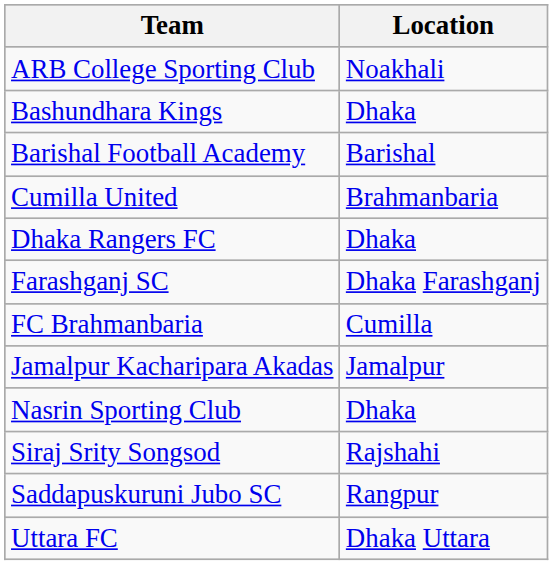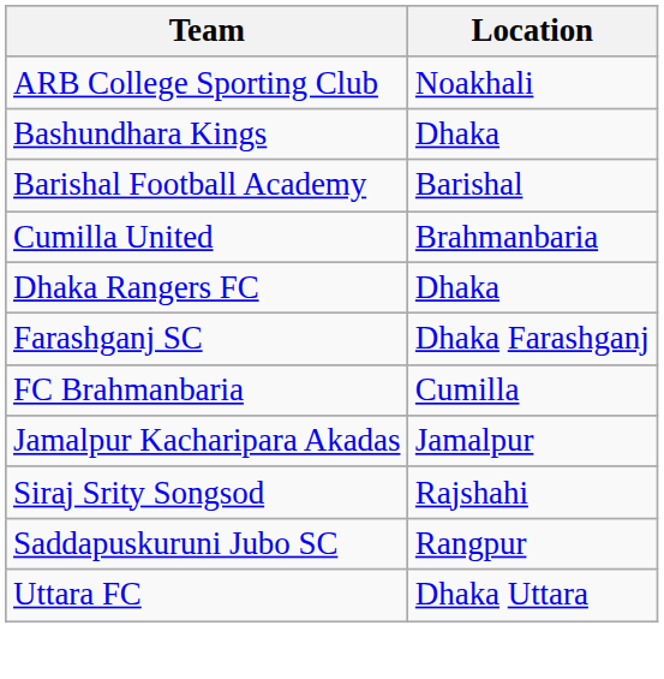 <table class="wikitable sortable">
 <tr>
 <th>Team</th>
 <th>Location</th>
 </tr>
 <tr>
 <td><a href='#'>ARB College Sporting Club</a></td>
 <td><a href='#'>Noakhali</a></td>
 </tr>
 <tr>
 <td><a href='#'>Bashundhara Kings</a></td>
 <td><a href='#'>Dhaka</a></td>
 </tr>
 <tr>
 <td><a href='#'>Barishal Football Academy</a></td>
 <td><a href='#'>Barishal</a></td>
 </tr>
 <tr>
 <td><a href='#'>Cumilla United</a></td>
 <td><a href='#'>Brahmanbaria</a></td>
 </tr>
 <tr>
 <td><a href='#'>Dhaka Rangers FC</a></td>
 <td><a href='#'>Dhaka</a></td>
 </tr>
 <tr>
 <td><a href='#'>Farashganj SC</a></td>
 <td><a href='#'>Dhaka</a> <a href='#'>Farashganj</a></td>
 </tr>
 <tr>
 <td><a href='#'>FC Brahmanbaria</a></td>
 <td><a href='#'>Cumilla</a></td>
 </tr>
 <tr>
 <td><a href='#'>Jamalpur Kacharipara Akadas</a></td>
 <td><a href='#'>Jamalpur</a></td>
 </tr>
 <tr>
-<td><a href='#'>Nasrin Sporting Club</a></td>
-<td><a href='#'>Dhaka</a></td>
-</tr>
-<tr>
 <td><a href='#'>Siraj Srity Songsod</a></td>
 <td><a href='#'>Rajshahi</a></td>
 </tr>
 <tr>
 <td><a href='#'>Saddapuskuruni Jubo SC</a></td>
 <td><a href='#'>Rangpur</a></td>
 </tr>
 <tr>
 <td><a href='#'>Uttara FC</a></td>
 <td><a href='#'>Dhaka</a> <a href='#'>Uttara</a></td>
 </tr>
 </table>
